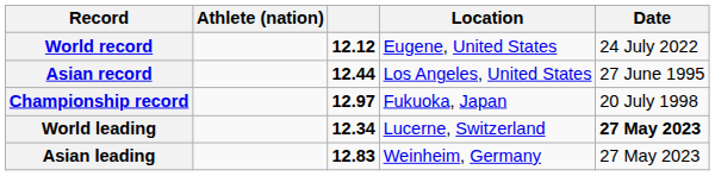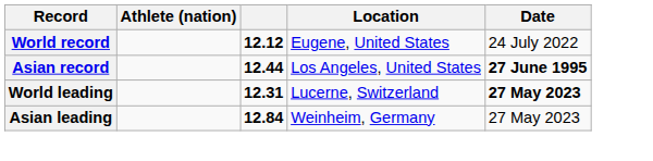 <table class="wikitable">
 <tr>
 <th scope="col">Record</th>
 <th scope="col">Athlete (nation)</th>
 <th scope="col"></th>
 <th scope="col">Location</th>
 <th scope="col">Date</th>
 </tr>
 <tr>
 <th scope="row"><a href='#'>World record</a></th>
 <td></td>
 <td align="center"><strong>12.12</strong></td>
 <td><a href='#'>Eugene</a>, <a href='#'>United States</a></td>
 <td>24 July 2022</td>
 </tr>
 <tr>
 <th scope="row"><a href='#'>Asian record</a></th>
 <td></td>
 <td align="center"><strong>12.44</strong></td>
 <td><a href='#'>Los Angeles</a>, <a href='#'>United States</a></td>
-<td>27 June 1995</td>
-</tr>
-<tr>
-<th><a href='#'>Championship record</a></th>
-<td></td>
-<td align="center"><strong>12.97</strong></td>
-<td><a href='#'>Fukuoka</a>, <a href='#'>Japan</a></td>
-<td>20 July 1998</td>
+<td><strong>27 June 1995</strong></td>
 </tr>
 <tr>
 <th scope="row">World leading</th>
 <td></td>
-<td align="center"><strong>12.34</strong></td>
+<td align="center"><strong>12.31</strong></td>
 <td><a href='#'>Lucerne</a>, <a href='#'>Switzerland</a></td>
 <td><strong>27 May 2023</strong></td>
 </tr>
 <tr>
 <th scope="row">Asian leading</th>
 <td></td>
-<td align="center"><strong>12.83</strong></td>
+<td align="center"><strong>12.84</strong></td>
 <td><a href='#'>Weinheim</a>, <a href='#'>Germany</a></td>
 <td>27 May 2023</td>
 </tr>
 </table>
